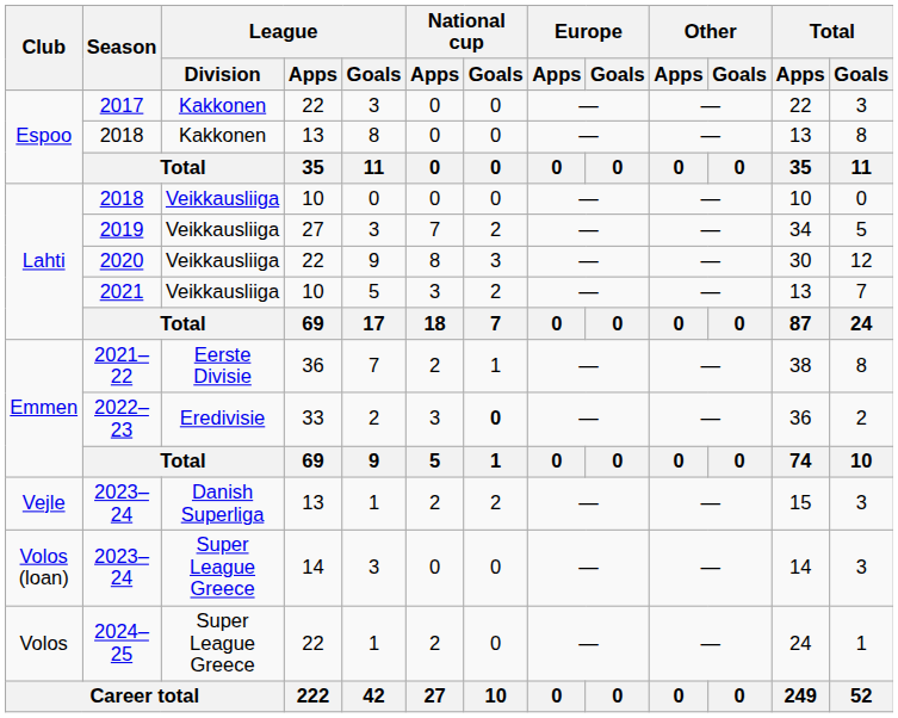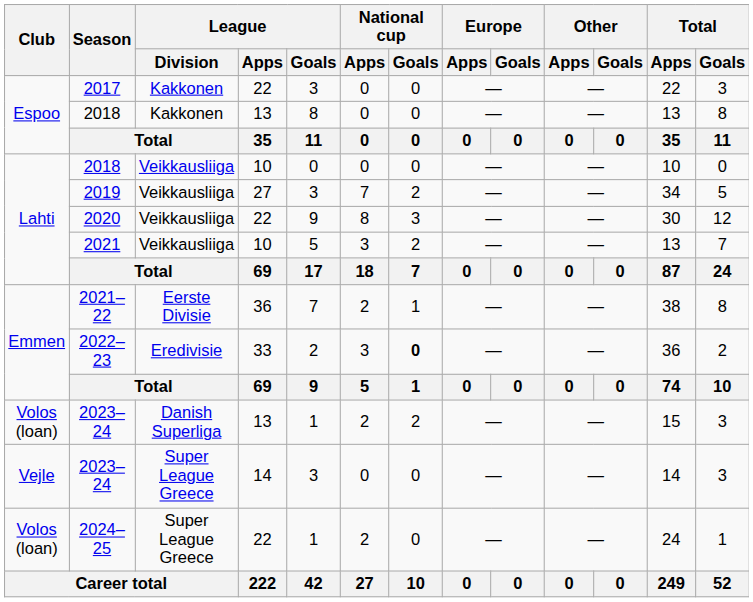 <table class="wikitable" style="text-align:center">
 <tr>
 <th rowspan="2">Club</th>
 <th rowspan="2">Season</th>
 <th colspan="3">League</th>
 <th colspan="2">National cup</th>
 <th colspan="2">Europe</th>
 <th colspan="2">Other</th>
 <th colspan="2">Total</th>
 </tr>
 <tr>
 <th>Division</th>
 <th>Apps</th>
 <th>Goals</th>
 <th>Apps</th>
 <th>Goals</th>
 <th>Apps</th>
 <th>Goals</th>
 <th>Apps</th>
 <th>Goals</th>
 <th>Apps</th>
 <th>Goals</th>
 </tr>
 <tr>
 <td rowspan="3"><a href='#'>Espoo</a></td>
 <td><a href='#'>2017</a></td>
 <td><a href='#'>Kakkonen</a></td>
 <td>22</td>
 <td>3</td>
 <td>0</td>
 <td>0</td>
 <td colspan="2">—</td>
 <td colspan="2">—</td>
 <td>22</td>
 <td>3</td>
 </tr>
 <tr>
 <td>2018</td>
 <td>Kakkonen</td>
 <td>13</td>
 <td>8</td>
 <td>0</td>
 <td>0</td>
 <td colspan="2">—</td>
 <td colspan="2">—</td>
 <td>13</td>
 <td>8</td>
 </tr>
 <tr>
 <th colspan="2">Total</th>
 <th>35</th>
 <th>11</th>
 <th>0</th>
 <th>0</th>
 <th>0</th>
 <th>0</th>
 <th>0</th>
 <th>0</th>
 <th>35</th>
 <th>11</th>
 </tr>
 <tr>
 <td rowspan="5"><a href='#'>Lahti</a></td>
 <td><a href='#'>2018</a></td>
 <td><a href='#'>Veikkausliiga</a></td>
 <td>10</td>
 <td>0</td>
 <td>0</td>
 <td>0</td>
 <td colspan="2">—</td>
 <td colspan="2">—</td>
 <td>10</td>
 <td>0</td>
 </tr>
 <tr>
 <td><a href='#'>2019</a></td>
 <td>Veikkausliiga</td>
 <td>27</td>
 <td>3</td>
 <td>7</td>
 <td>2</td>
 <td colspan="2">—</td>
 <td colspan="2">—</td>
 <td>34</td>
 <td>5</td>
 </tr>
 <tr>
 <td><a href='#'>2020</a></td>
 <td>Veikkausliiga</td>
 <td>22</td>
 <td>9</td>
 <td>8</td>
 <td>3</td>
 <td colspan="2">—</td>
 <td colspan="2">—</td>
 <td>30</td>
 <td>12</td>
 </tr>
 <tr>
 <td><a href='#'>2021</a></td>
 <td>Veikkausliiga</td>
 <td>10</td>
 <td>5</td>
 <td>3</td>
 <td>2</td>
 <td colspan="2">—</td>
 <td colspan="2">—</td>
 <td>13</td>
 <td>7</td>
 </tr>
 <tr>
 <th colspan="2">Total</th>
 <th>69</th>
 <th>17</th>
 <th>18</th>
 <th>7</th>
 <th>0</th>
 <th>0</th>
 <th>0</th>
 <th>0</th>
 <th>87</th>
 <th>24</th>
 </tr>
 <tr>
 <td rowspan="3"><a href='#'>Emmen</a></td>
 <td><a href='#'>2021–22</a></td>
 <td><a href='#'>Eerste Divisie</a></td>
 <td>36</td>
 <td>7</td>
 <td>2</td>
 <td>1</td>
 <td colspan="2">—</td>
 <td colspan="2">—</td>
 <td>38</td>
 <td>8</td>
 </tr>
 <tr>
 <td><a href='#'>2022–23</a></td>
 <td><a href='#'>Eredivisie</a></td>
 <td>33</td>
 <td>2</td>
 <td>3</td>
 <td><strong>0</strong></td>
 <td colspan="2">—</td>
 <td colspan="2">—</td>
 <td>36</td>
 <td>2</td>
 </tr>
 <tr>
 <th colspan="2">Total</th>
 <th>69</th>
 <th>9</th>
 <th>5</th>
 <th>1</th>
 <th>0</th>
 <th>0</th>
 <th>0</th>
 <th>0</th>
 <th>74</th>
 <th>10</th>
 </tr>
 <tr>
-<td><a href='#'>Vejle</a></td>
+<td><a href='#'>Volos</a> (loan)</td>
 <td><a href='#'>2023–24</a></td>
 <td><a href='#'>Danish Superliga</a></td>
 <td>13</td>
 <td>1</td>
 <td>2</td>
 <td>2</td>
 <td colspan="2">—</td>
 <td colspan="2">—</td>
 <td>15</td>
 <td>3</td>
 </tr>
 <tr>
-<td><a href='#'>Volos</a> (loan)</td>
+<td><a href='#'>Vejle</a></td>
 <td><a href='#'>2023–24</a></td>
 <td><a href='#'>Super League Greece</a></td>
 <td>14</td>
 <td>3</td>
 <td>0</td>
 <td>0</td>
 <td colspan="2">—</td>
 <td colspan="2">—</td>
 <td>14</td>
 <td>3</td>
 </tr>
 <tr>
-<td>Volos</td>
+<td><a href='#'>Volos</a> (loan)</td>
 <td><a href='#'>2024–25</a></td>
 <td>Super League Greece</td>
 <td>22</td>
 <td>1</td>
 <td>2</td>
 <td>0</td>
 <td colspan="2">—</td>
 <td colspan="2">—</td>
 <td>24</td>
 <td>1</td>
 </tr>
 <tr>
 <th colspan="3">Career total</th>
 <th>222</th>
 <th>42</th>
 <th>27</th>
 <th>10</th>
 <th>0</th>
 <th>0</th>
 <th>0</th>
 <th>0</th>
 <th>249</th>
 <th>52</th>
 </tr>
 </table>
